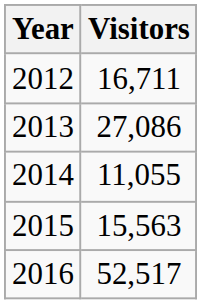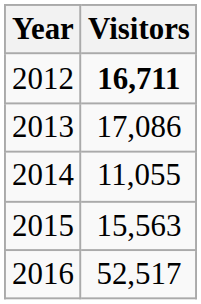 <table class="wikitable floatright sortable" style=text-align:center>
 <tr>
 <th>Year</th>
 <th>Visitors</th>
 </tr>
 <tr>
 <td>2012</td>
-<td>16,711</td>
+<td><strong>16,711</strong></td>
 </tr>
 <tr>
 <td>2013</td>
-<td>27,086</td>
+<td>17,086</td>
 </tr>
 <tr>
 <td>2014</td>
 <td>11,055</td>
 </tr>
 <tr>
 <td>2015</td>
 <td>15,563</td>
 </tr>
 <tr>
 <td>2016</td>
 <td>52,517</td>
 </tr>
 </table>
